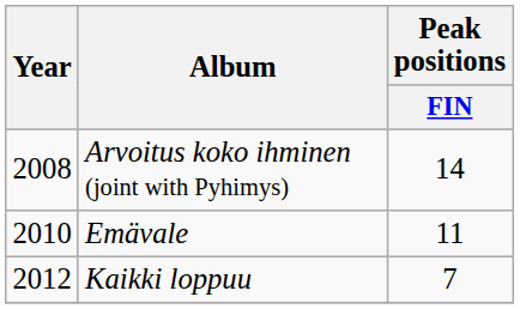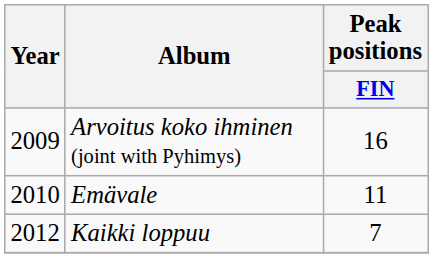 <table class="wikitable">
 <tr>
 <th align="center" rowspan="2" width="10">Year</th>
 <th align="center" rowspan="2" width="160">Album</th>
 <th align="center" colspan="1" width="20">Peak positions</th>
 </tr>
 <tr>
 <th scope="col" style="width:3em;font-size:90%;"><a href='#'>FIN</a><br></th>
 </tr>
 <tr>
-<td style="text-align:center;" rowspan=1>2008</td>
+<td style="text-align:center;" rowspan=1>2009</td>
 <td><em>Arvoitus koko ihminen</em> <br><small>(joint with Pyhimys)</small></td>
-<td style="text-align:center;">14</td>
+<td style="text-align:center;">16</td>
 </tr>
 <tr>
 <td style="text-align:center;" rowspan=1>2010</td>
 <td><em>Emävale</em></td>
 <td style="text-align:center;">11</td>
 </tr>
 <tr>
 <td style="text-align:center;" rowspan=1>2012</td>
 <td><em>Kaikki loppuu</em></td>
 <td style="text-align:center;">7</td>
 </tr>
 <tr>
 </tr>
 </table>
